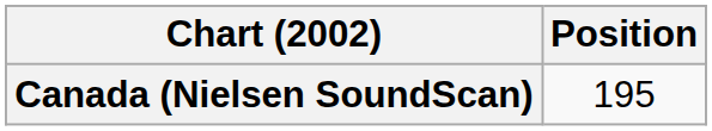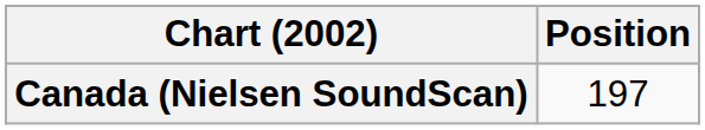 <table class="wikitable plainrowheaders" style="text-align:center">
 <tr>
 <th scope="col">Chart (2002)</th>
 <th scope="col">Position</th>
 </tr>
 <tr>
 <th scope="row">Canada (Nielsen SoundScan)</th>
-<td>195</td>
+<td>197</td>
 </tr>
 </table>
